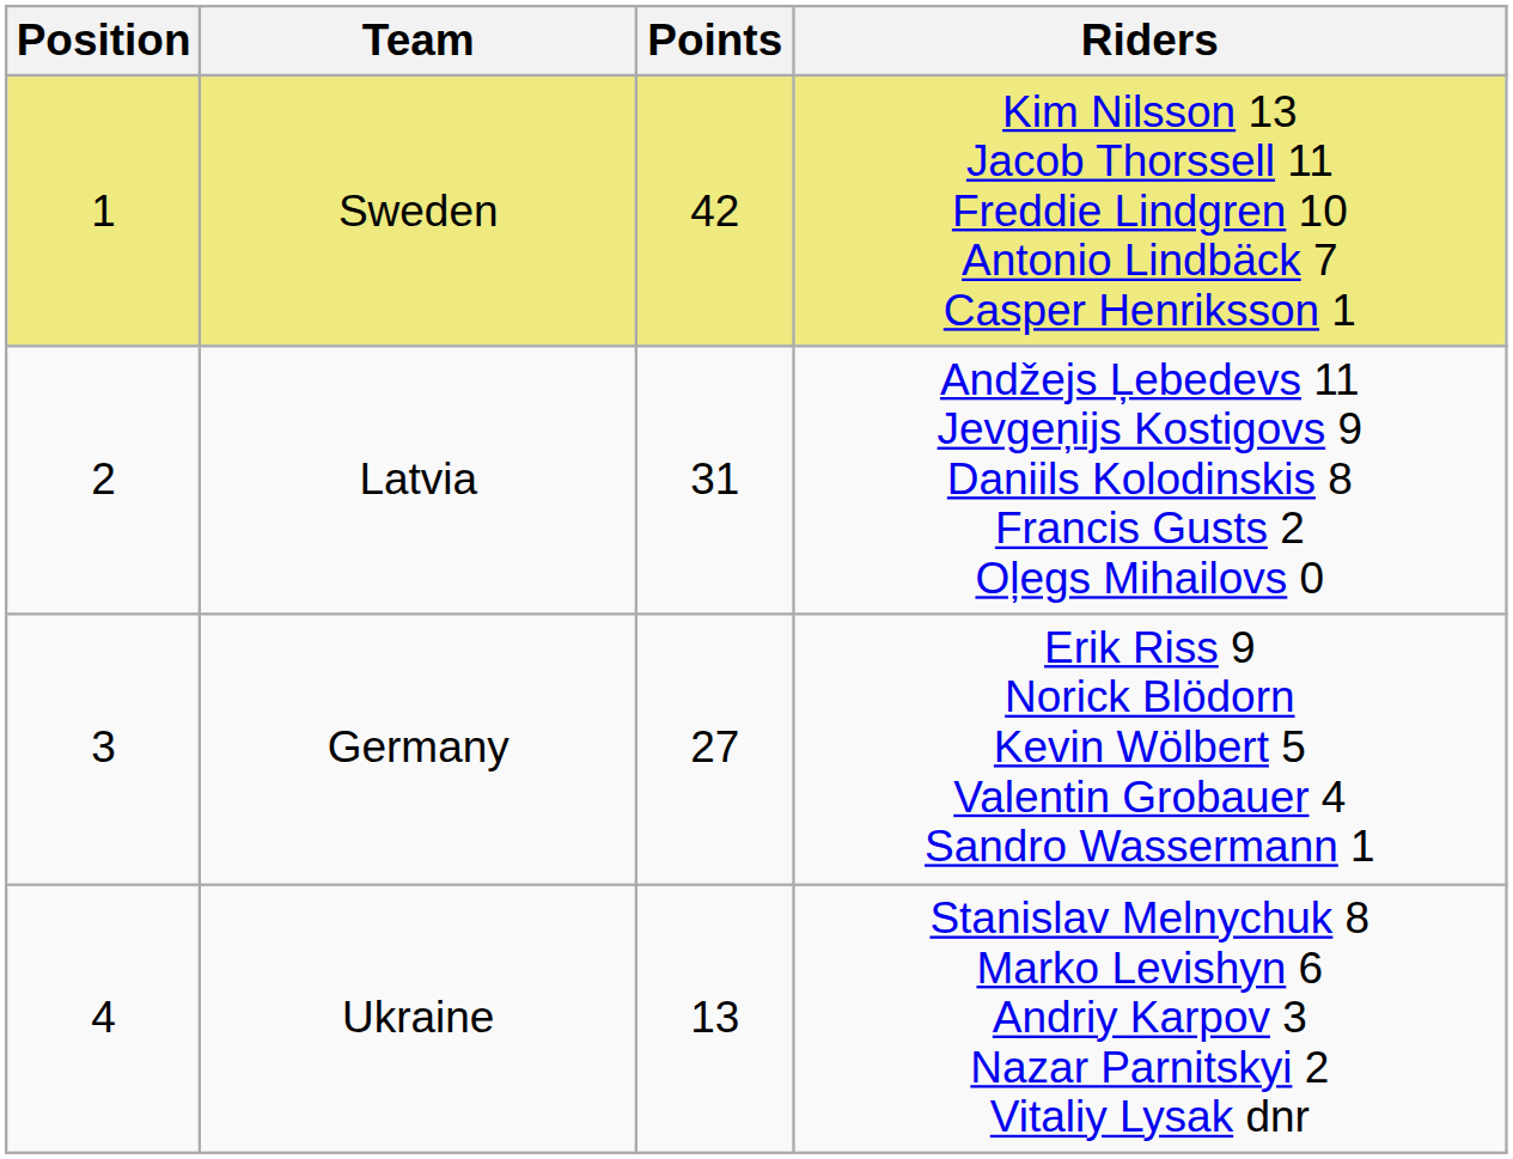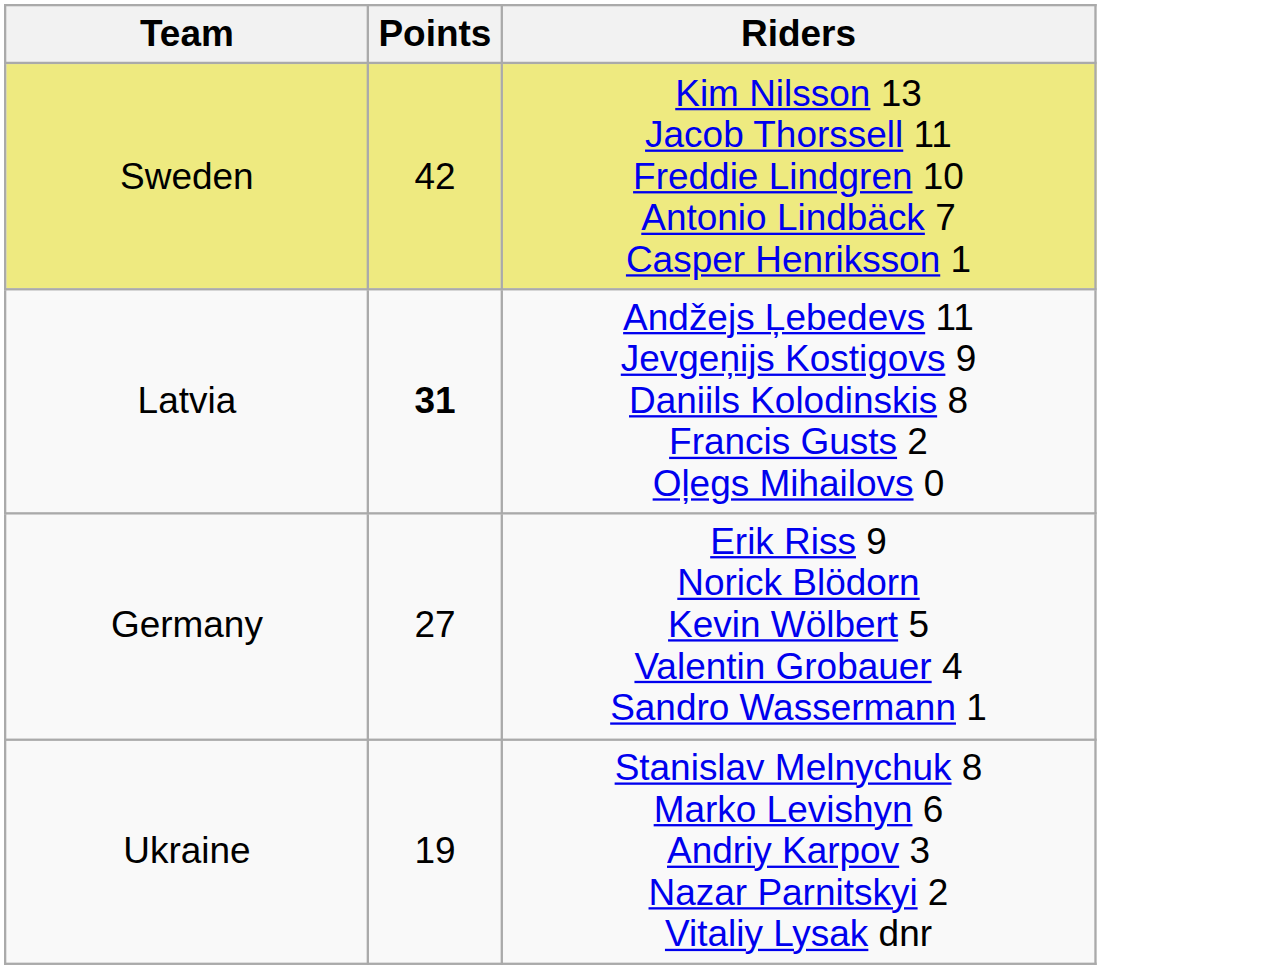 <table class="wikitable" style="text-align:center">
 <tr align=center>
-<th width=50>Position</th>
 <th width=150>Team</th>
 <th width=50>Points</th>
 <th width=250>Riders</th>
 </tr>
 <tr style="background:#EEEA80;">
-<td>1</td>
 <td> Sweden</td>
 <td>42</td>
 <td><a href='#'>Kim  Nilsson</a> 13<br><a href='#'>Jacob Thorssell</a> 11<br> <a href='#'>Freddie Lindgren</a> 10<br><a href='#'>Antonio Lindbäck</a> 7<br><a href='#'>Casper Henriksson</a> 1</td>
 </tr>
 <tr>
-<td>2</td>
 <td> Latvia</td>
-<td>31</td>
+<td><strong>31</strong></td>
 <td><a href='#'>Andžejs Ļebedevs</a> 11<br><a href='#'>Jevgeņijs Kostigovs</a> 9<br><a href='#'>Daniils Kolodinskis</a> 8	<br><a href='#'>Francis Gusts</a> 2<br><a href='#'>Oļegs Mihailovs</a> 0</td>
 </tr>
 <tr>
-<td>3</td>
 <td> Germany</td>
 <td>27</td>
 <td><a href='#'>Erik Riss</a> 9<br> <a href='#'>Norick Blödorn</a> <br><a href='#'>Kevin Wölbert</a> 5<br><a href='#'>Valentin Grobauer</a> 4<br><a href='#'>Sandro Wassermann</a> 1</td>
 </tr>
 <tr>
-<td>4</td>
 <td> Ukraine</td>
-<td>13</td>
+<td>19</td>
 <td><a href='#'>Stanislav Melnychuk</a> 8 <br><a href='#'>Marko Levishyn</a> 6<br><a href='#'>Andriy Karpov</a> 3<br><a href='#'>Nazar Parnitskyi</a> 2<br><a href='#'>Vitaliy Lysak</a> dnr</td>
 </tr>
 </table>
